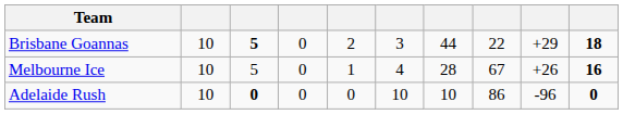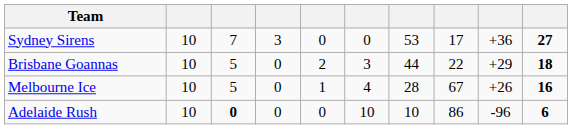 <table class="wikitable" style="text-align:center;">
 <tr>
 <th width=165>Team</th>
 <th width=40></th>
 <th width=40></th>
 <th width=40></th>
 <th width=40></th>
 <th width=40></th>
 <th width=40></th>
 <th width=40></th>
 <th width=40></th>
 <th width=40></th>
 </tr>
 <tr>
+<td style="text-align:left;"><a href='#'>Sydney Sirens</a></td>
+<td>10</td>
+<td>7</td>
+<td>3</td>
+<td>0</td>
+<td>0</td>
+<td>53</td>
+<td>17</td>
+<td>+36</td>
+<td><strong>27</strong></td>
+</tr>
+<tr>
 <td style="text-align:left;"><a href='#'>Brisbane Goannas</a></td>
 <td>10</td>
-<td><strong>5</strong></td>
+<td>5</td>
 <td>0</td>
 <td>2</td>
 <td>3</td>
 <td>44</td>
 <td>22</td>
 <td>+29</td>
 <td><strong>18</strong></td>
 </tr>
 <tr>
 <td style="text-align:left;"><a href='#'>Melbourne Ice</a></td>
 <td>10</td>
 <td>5</td>
 <td>0</td>
 <td>1</td>
 <td>4</td>
 <td>28</td>
 <td>67</td>
 <td>+26</td>
 <td><strong>16</strong></td>
 </tr>
 <tr>
 <td style="text-align:left;"><a href='#'>Adelaide Rush</a></td>
 <td>10</td>
 <td><strong>0</strong></td>
 <td>0</td>
 <td>0</td>
 <td>10</td>
 <td>10</td>
 <td>86</td>
 <td>-96</td>
-<td><strong>0</strong></td>
+<td><strong>6</strong></td>
 </tr>
 </table>
